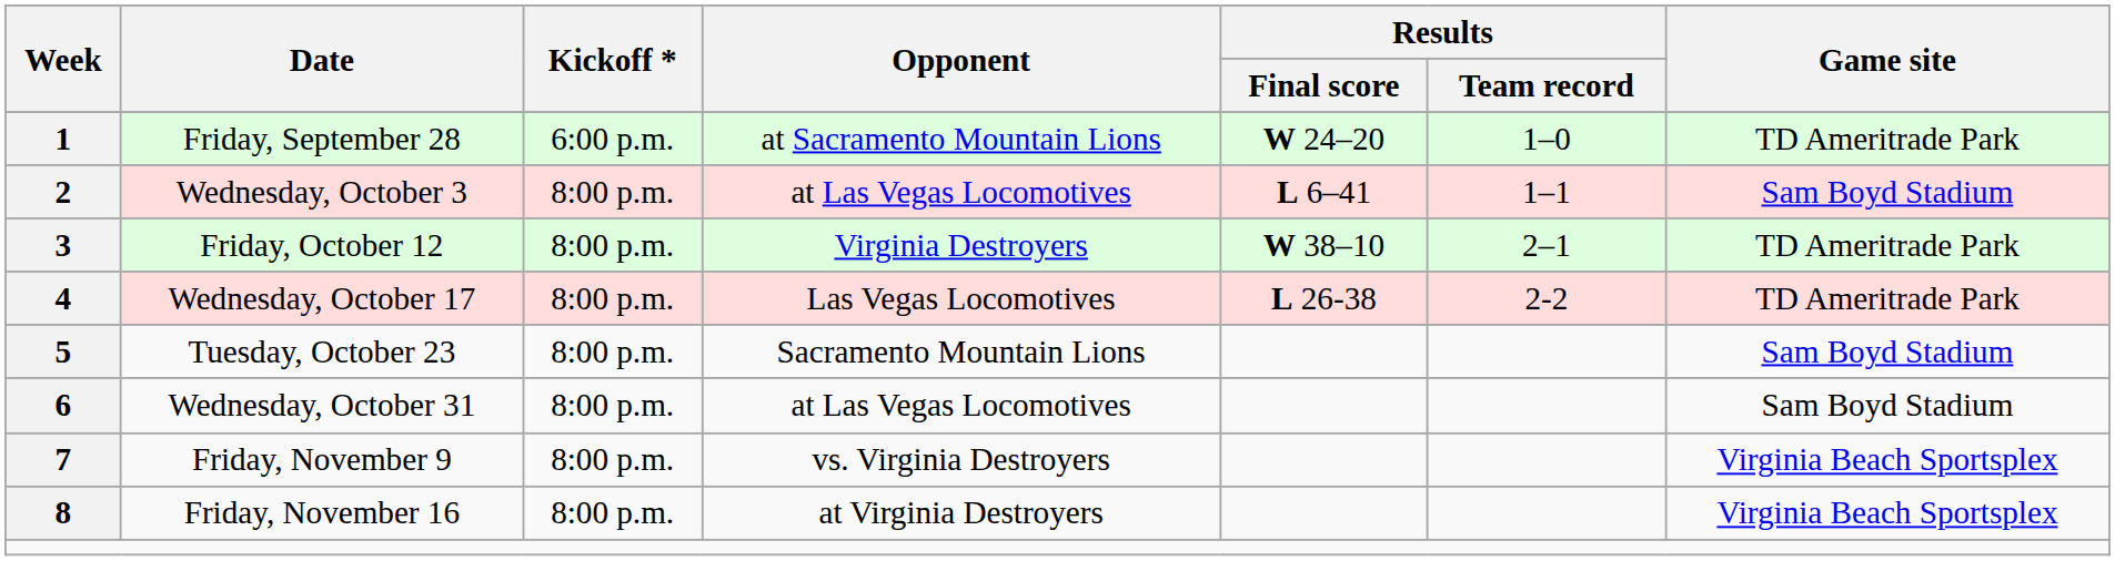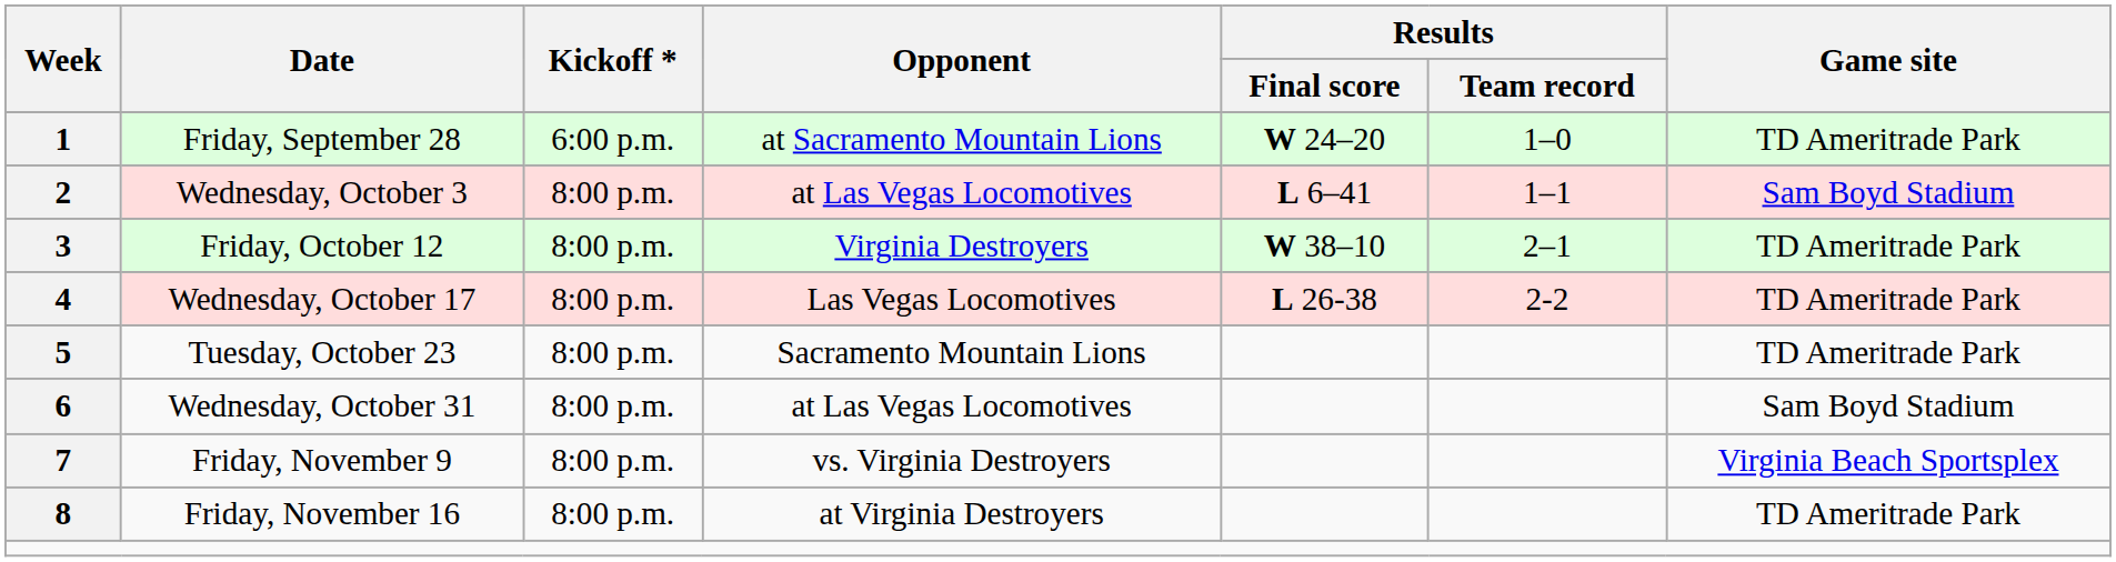 <table class="wikitable" style="font-size:95%; text-align:center; width:65em">
 <tr>
 <th rowspan="2">Week</th>
 <th rowspan="2">Date</th>
 <th rowspan="2">Kickoff *</th>
 <th rowspan="2">Opponent</th>
 <th colspan="2">Results</th>
 <th rowspan="2">Game site</th>
 </tr>
 <tr>
 <th>Final score</th>
 <th>Team record</th>
 </tr>
 <tr>
 </tr>
 <tr bgcolor="#DDFFDD">
 <th>1</th>
 <td>Friday, September 28</td>
 <td>6:00 p.m.</td>
 <td>at <a href='#'>Sacramento Mountain Lions</a></td>
 <td><strong>W</strong> 24–20</td>
 <td>1–0</td>
 <td>TD Ameritrade Park</td>
 </tr>
 <tr bgcolor="#FFDDDD">
 <th>2</th>
 <td>Wednesday, October 3</td>
 <td>8:00 p.m.</td>
 <td>at <a href='#'>Las Vegas Locomotives</a></td>
 <td><strong>L</strong> 6–41</td>
 <td>1–1</td>
 <td><a href='#'>Sam Boyd Stadium</a></td>
 </tr>
 <tr bgcolor="#DDFFDD">
 <th>3</th>
 <td>Friday, October 12</td>
 <td>8:00 p.m.</td>
 <td><a href='#'>Virginia Destroyers</a></td>
 <td><strong>W</strong> 38–10</td>
 <td>2–1</td>
 <td>TD Ameritrade Park</td>
 </tr>
 <tr bgcolor="#FFDDDD">
 <th>4</th>
 <td>Wednesday, October 17</td>
 <td>8:00 p.m.</td>
 <td>Las Vegas Locomotives</td>
 <td><strong>L</strong> 26-38</td>
 <td>2-2</td>
 <td>TD Ameritrade Park</td>
 </tr>
 <tr>
 <th>5</th>
 <td>Tuesday, October 23</td>
 <td>8:00 p.m.</td>
 <td>Sacramento Mountain Lions</td>
 <td></td>
 <td></td>
-<td><a href='#'>Sam Boyd Stadium</a></td>
+<td>TD Ameritrade Park</td>
 </tr>
 <tr>
 <th>6</th>
 <td>Wednesday, October 31</td>
 <td>8:00 p.m.</td>
 <td>at Las Vegas Locomotives</td>
 <td></td>
 <td></td>
 <td>Sam Boyd Stadium</td>
 </tr>
 <tr>
 <th>7</th>
 <td>Friday, November 9</td>
 <td>8:00 p.m.</td>
 <td>vs. Virginia Destroyers</td>
 <td></td>
 <td></td>
 <td><a href='#'>Virginia Beach Sportsplex</a></td>
 </tr>
 <tr>
 <th>8</th>
 <td>Friday, November 16</td>
 <td>8:00 p.m.</td>
 <td>at Virginia Destroyers</td>
 <td></td>
 <td></td>
-<td><a href='#'>Virginia Beach Sportsplex</a></td>
+<td>TD Ameritrade Park</td>
 </tr>
 <tr>
 <td colspan="7"></td>
 </tr>
 </table>
